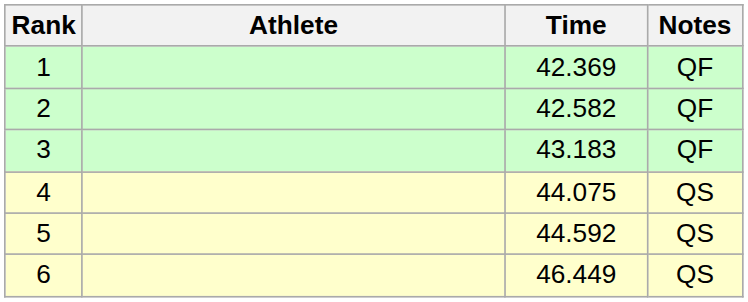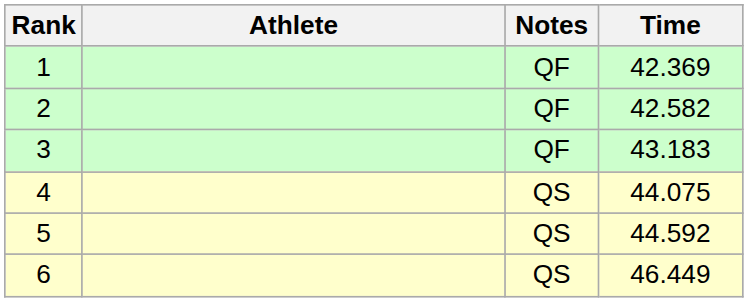 <table class=wikitable style="text-align:center">
 <tr>
 <th width=40>Rank</th>
 <th width=250>Athlete</th>
+<th width=50>Notes</th>
 <th width=80>Time</th>
-<th width=50>Notes</th>
 </tr>
 <tr bgcolor="ccffcc">
 <td>1</td>
 <td align=left></td>
+<td>QF</td>
 <td>42.369</td>
-<td>QF</td>
 </tr>
 <tr bgcolor="ccffcc">
 <td>2</td>
 <td align=left></td>
+<td>QF</td>
 <td>42.582</td>
-<td>QF</td>
 </tr>
 <tr bgcolor="ccffcc">
 <td>3</td>
 <td align=left></td>
+<td>QF</td>
 <td>43.183</td>
-<td>QF</td>
 </tr>
 <tr bgcolor="#ffffcc">
 <td>4</td>
 <td align=left></td>
+<td>QS</td>
 <td>44.075</td>
-<td>QS</td>
 </tr>
 <tr bgcolor="#ffffcc">
 <td>5</td>
 <td align=left></td>
+<td>QS</td>
 <td>44.592</td>
-<td>QS</td>
 </tr>
 <tr bgcolor="#ffffcc">
 <td>6</td>
 <td align=left></td>
+<td>QS</td>
 <td>46.449</td>
-<td>QS</td>
 </tr>
 </table>
